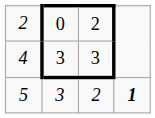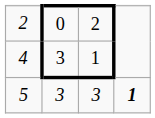 <table class="wikitable" style="margin-left:auto;margin-right:auto;text-align:center;width:8em;height:6em;table-layout:fixed;">
 <tr>
 <td style="border-right:solid"><em>2</em></td>
 <td style="border-top:solid">0</td>
 <td style="border-right:solid;border-top:solid">2</td>
 </tr>
 <tr>
 <td style="border-right:solid"><em>4</em></td>
 <td>3</td>
-<td style="border-right:solid">3</td>
+<td style="border-right:solid">1</td>
 </tr>
 <tr>
 <td><em>5</em></td>
 <td style="border-top:solid"><em>3</em></td>
-<td style="border-top:solid"><em>2</em></td>
+<td style="border-top:solid"><em>3</em></td>
 <td><strong><em>1</em></strong></td>
 </tr>
 </table>
